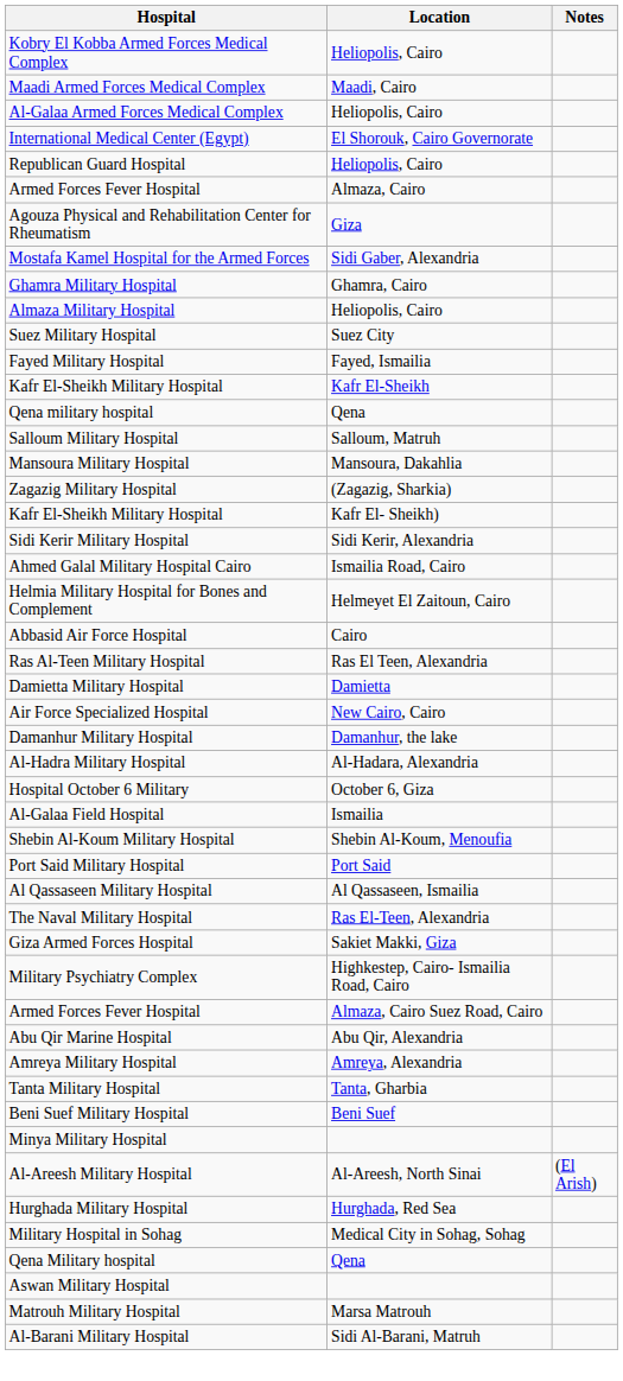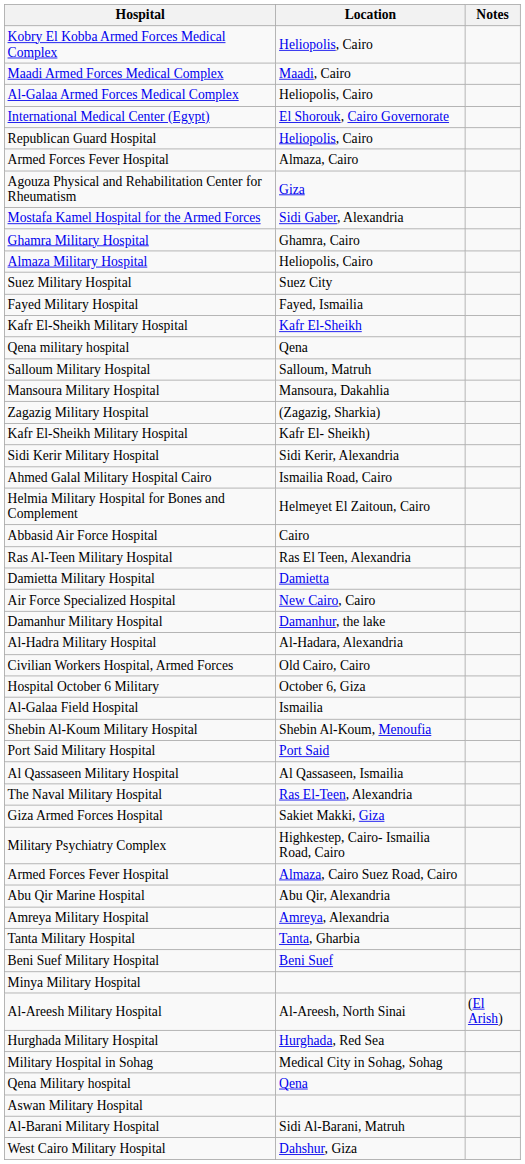 <table class="wikitable">
 <tr>
 <th>Hospital</th>
 <th>Location</th>
 <th>Notes</th>
 </tr>
 <tr>
 <td><a href='#'>Kobry El Kobba Armed Forces Medical Complex</a></td>
 <td><a href='#'>Heliopolis</a>, Cairo</td>
 <td></td>
 </tr>
 <tr>
 <td><a href='#'>Maadi Armed Forces Medical Complex</a></td>
 <td><a href='#'>Maadi</a>, Cairo</td>
 <td></td>
 </tr>
 <tr>
 <td><a href='#'>Al-Galaa Armed Forces Medical Complex</a></td>
 <td>Heliopolis, Cairo</td>
 <td></td>
 </tr>
 <tr>
 <td><a href='#'>International Medical Center (Egypt)</a></td>
 <td><a href='#'>El Shorouk</a>, <a href='#'>Cairo Governorate</a></td>
 <td></td>
 </tr>
 <tr>
 <td>Republican Guard Hospital</td>
 <td><a href='#'>Heliopolis</a>, Cairo</td>
 <td></td>
 </tr>
 <tr>
 <td>Armed Forces Fever Hospital</td>
 <td>Almaza, Cairo</td>
 <td></td>
 </tr>
 <tr>
 <td>Agouza Physical and Rehabilitation Center for Rheumatism</td>
 <td><a href='#'>Giza</a></td>
 <td></td>
 </tr>
 <tr>
 <td><a href='#'>Mostafa Kamel Hospital for the Armed Forces</a></td>
 <td><a href='#'>Sidi Gaber</a>, Alexandria</td>
 <td></td>
 </tr>
 <tr>
 <td><a href='#'>Ghamra Military Hospital</a></td>
 <td>Ghamra, Cairo</td>
 <td></td>
 </tr>
 <tr>
 <td><a href='#'>Almaza Military Hospital</a></td>
 <td>Heliopolis, Cairo</td>
 <td></td>
 </tr>
 <tr>
 <td>Suez Military Hospital</td>
 <td>Suez City</td>
 <td></td>
 </tr>
 <tr>
 <td>Fayed Military Hospital</td>
 <td>Fayed, Ismailia</td>
 <td></td>
 </tr>
 <tr>
 <td>Kafr El-Sheikh Military Hospital</td>
 <td><a href='#'>Kafr El-Sheikh</a></td>
 <td></td>
 </tr>
 <tr>
 <td>Qena military hospital</td>
 <td>Qena</td>
 <td></td>
 </tr>
 <tr>
 <td>Salloum Military Hospital</td>
 <td>Salloum, Matruh</td>
 <td></td>
 </tr>
 <tr>
 <td>Mansoura Military Hospital</td>
 <td>Mansoura, Dakahlia</td>
 <td></td>
 </tr>
 <tr>
 <td>Zagazig Military Hospital</td>
 <td>(Zagazig, Sharkia)</td>
 <td></td>
 </tr>
 <tr>
 <td>Kafr El-Sheikh Military Hospital</td>
 <td>Kafr El- Sheikh)</td>
 <td></td>
 </tr>
 <tr>
 <td>Sidi Kerir Military Hospital</td>
 <td>Sidi Kerir, Alexandria</td>
 <td></td>
 </tr>
 <tr>
 <td>Ahmed Galal Military Hospital Cairo</td>
 <td>Ismailia Road, Cairo</td>
 <td></td>
 </tr>
 <tr>
 <td>Helmia Military Hospital for Bones and Complement</td>
 <td>Helmeyet El Zaitoun, Cairo</td>
 <td></td>
 </tr>
 <tr>
 <td>Abbasid Air Force Hospital</td>
 <td>Cairo</td>
 <td></td>
 </tr>
 <tr>
 <td>Ras Al-Teen Military Hospital</td>
 <td>Ras El Teen, Alexandria</td>
 <td></td>
 </tr>
 <tr>
 <td>Damietta Military Hospital</td>
 <td><a href='#'>Damietta</a></td>
 <td></td>
 </tr>
 <tr>
 <td>Air Force Specialized Hospital</td>
 <td><a href='#'>New Cairo</a>, Cairo</td>
 <td></td>
 </tr>
 <tr>
 <td>Damanhur Military Hospital</td>
 <td><a href='#'>Damanhur</a>, the lake</td>
 <td></td>
 </tr>
 <tr>
 <td>Al-Hadra Military Hospital</td>
 <td>Al-Hadara, Alexandria</td>
 <td></td>
 </tr>
 <tr>
+<td>Civilian Workers Hospital, Armed Forces</td>
+<td>Old Cairo, Cairo</td>
+<td></td>
+</tr>
+<tr>
 <td>Hospital October 6 Military</td>
 <td>October 6, Giza</td>
 <td></td>
 </tr>
 <tr>
 <td>Al-Galaa Field Hospital</td>
 <td>Ismailia</td>
 <td></td>
 </tr>
 <tr>
 <td>Shebin Al-Koum Military Hospital</td>
 <td>Shebin Al-Koum, <a href='#'>Menoufia</a></td>
 <td></td>
 </tr>
 <tr>
 <td>Port Said Military Hospital</td>
 <td><a href='#'>Port Said</a></td>
 <td></td>
 </tr>
 <tr>
 <td>Al Qassaseen Military Hospital</td>
 <td>Al Qassaseen, Ismailia</td>
 <td></td>
 </tr>
 <tr>
 <td>The Naval Military Hospital</td>
 <td><a href='#'>Ras El-Teen</a>, Alexandria</td>
 <td></td>
 </tr>
 <tr>
 <td>Giza Armed Forces Hospital</td>
 <td>Sakiet Makki, <a href='#'>Giza</a></td>
 <td></td>
 </tr>
 <tr>
 <td>Military Psychiatry Complex</td>
 <td>Highkestep, Cairo- Ismailia Road, Cairo</td>
 <td></td>
 </tr>
 <tr>
 <td>Armed Forces Fever Hospital</td>
 <td><a href='#'>Almaza</a>, Cairo Suez Road, Cairo</td>
 <td></td>
 </tr>
 <tr>
 <td>Abu Qir Marine Hospital</td>
 <td>Abu Qir, Alexandria</td>
 <td></td>
 </tr>
 <tr>
 <td>Amreya Military Hospital</td>
 <td><a href='#'>Amreya</a>, Alexandria</td>
 <td></td>
 </tr>
 <tr>
 <td>Tanta Military Hospital</td>
 <td><a href='#'>Tanta</a>, Gharbia</td>
 <td></td>
 </tr>
 <tr>
 <td>Beni Suef Military Hospital</td>
 <td><a href='#'>Beni Suef</a></td>
 <td></td>
 </tr>
 <tr>
 <td>Minya Military Hospital</td>
 <td></td>
 <td></td>
 </tr>
 <tr>
 <td>Al-Areesh Military Hospital</td>
 <td>Al-Areesh, North Sinai</td>
 <td>(<a href='#'>El Arish</a>)</td>
 </tr>
 <tr>
 <td>Hurghada Military Hospital</td>
 <td><a href='#'>Hurghada</a>, Red Sea</td>
 <td></td>
 </tr>
 <tr>
 <td>Military Hospital in Sohag</td>
 <td>Medical City in Sohag, Sohag</td>
 <td></td>
 </tr>
 <tr>
 <td>Qena Military hospital</td>
 <td><a href='#'>Qena</a></td>
 <td></td>
 </tr>
 <tr>
 <td>Aswan Military Hospital</td>
 <td></td>
 <td></td>
 </tr>
 <tr>
-<td>Matrouh Military Hospital</td>
-<td>Marsa Matrouh</td>
-<td></td>
-</tr>
-<tr>
 <td>Al-Barani Military Hospital</td>
 <td>Sidi Al-Barani, Matruh</td>
 <td></td>
 </tr>
+<tr>
+<td>West Cairo Military Hospital</td>
+<td><a href='#'>Dahshur</a>, Giza</td>
+<td></td>
+</tr>
 </table>
